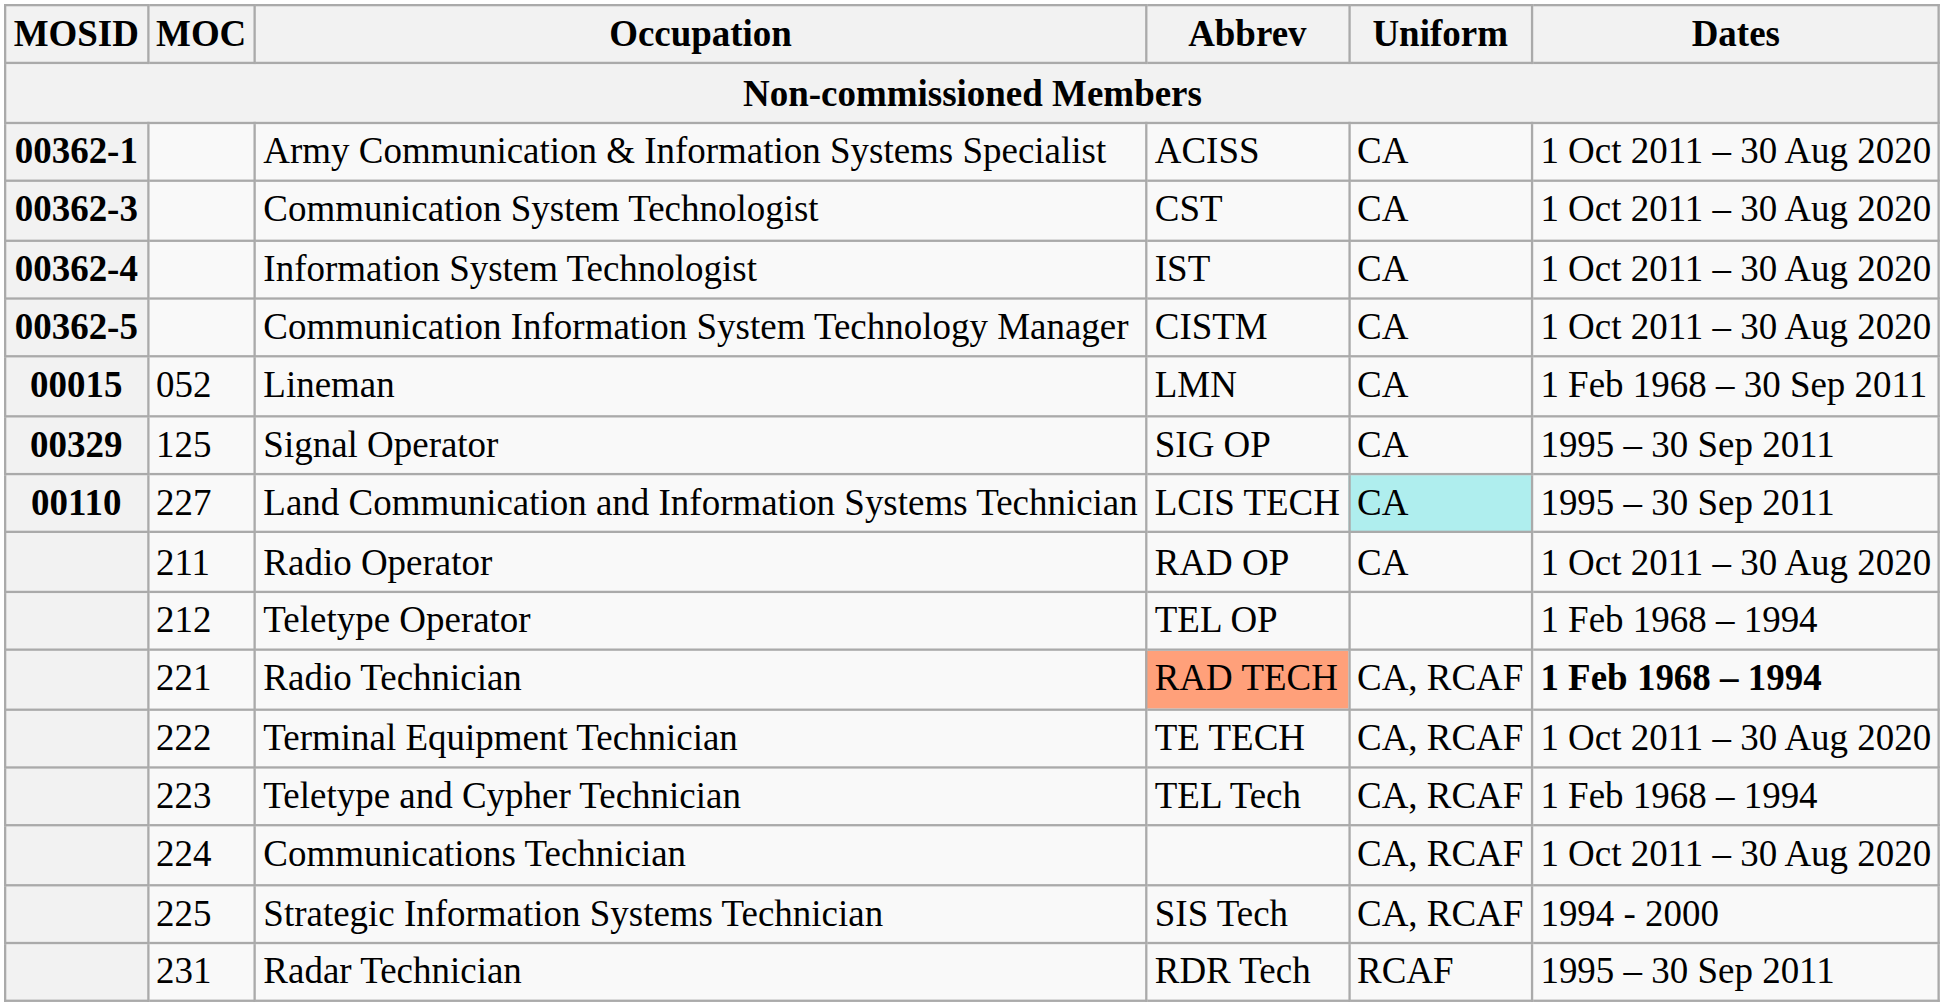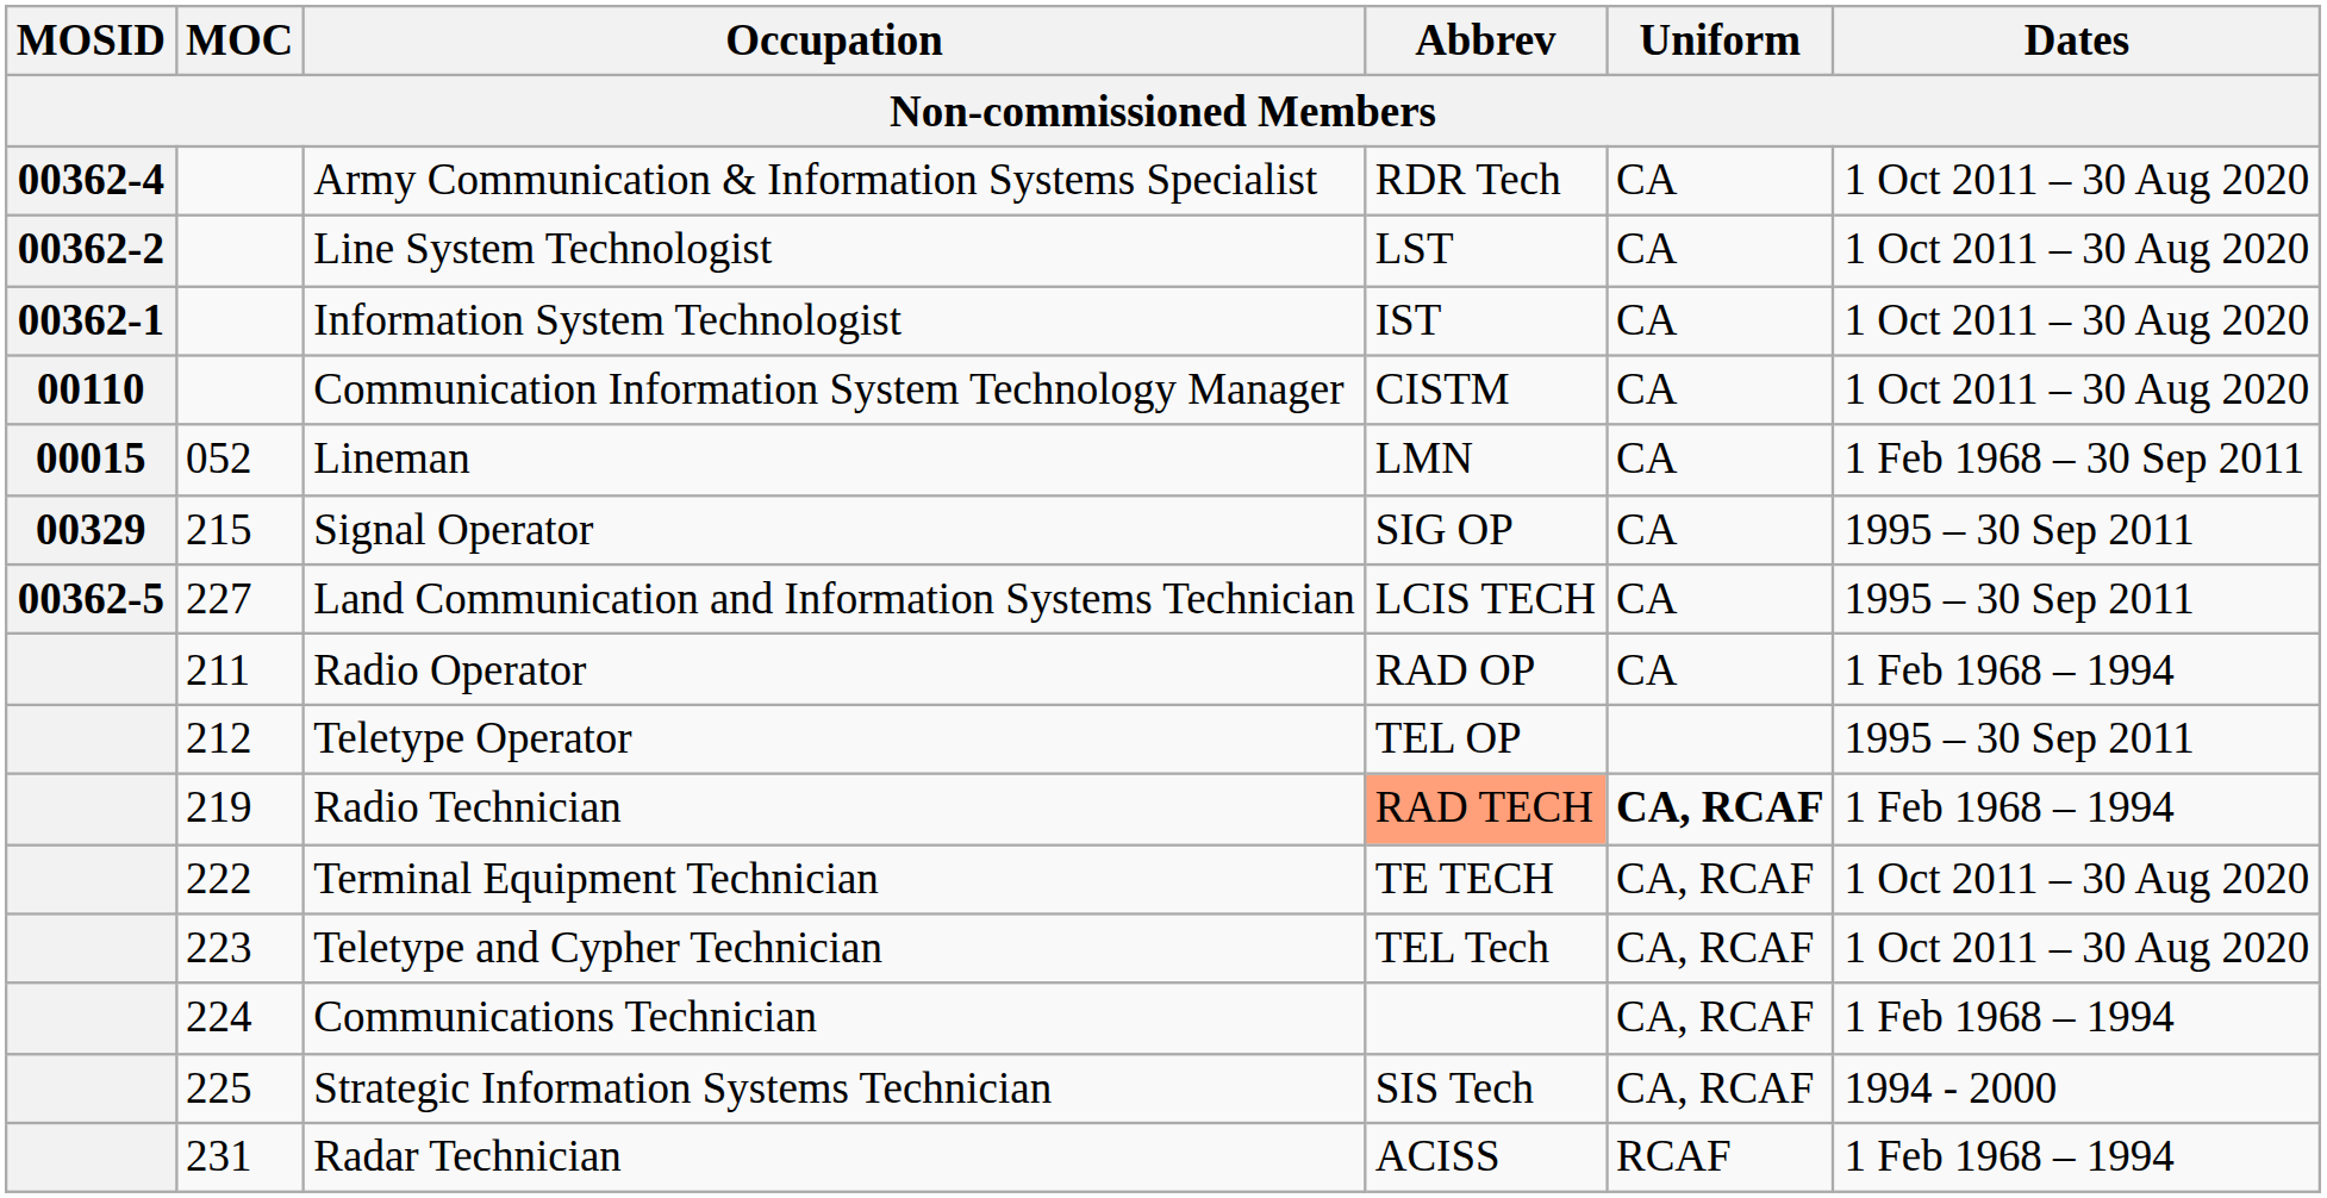 <table class=wikitable>
 <tr>
 <th scope=col>MOSID</th>
 <th scope=col>MOC</th>
 <th scope=col>Occupation</th>
 <th scope=col>Abbrev</th>
 <th scope=col>Uniform</th>
 <th scope=col>Dates</th>
 </tr>
 <tr>
 <th bgcolor="lightgray" colspan="6">Non-commissioned Members</th>
 </tr>
 <tr>
-<th>00362-1</th>
+<th>00362-4</th>
 <td></td>
 <td>Army Communication & Information Systems Specialist</td>
-<td>ACISS</td>
+<td>RDR Tech</td>
 <td>CA</td>
 <td>1 Oct 2011 – 30 Aug 2020</td>
 </tr>
 <tr>
-<th>00362-3</th>
+<th>00362-2</th>
 <td></td>
-<td>Communication System Technologist</td>
-<td>CST</td>
+<td>Line System Technologist</td>
+<td>LST</td>
 <td>CA</td>
 <td>1 Oct 2011 – 30 Aug 2020</td>
 </tr>
 <tr>
-<th>00362-4</th>
+<th>00362-1</th>
 <td></td>
 <td>Information System Technologist</td>
 <td>IST</td>
 <td>CA</td>
 <td>1 Oct 2011 – 30 Aug 2020</td>
 </tr>
 <tr>
-<th>00362-5</th>
+<th>00110</th>
 <td></td>
 <td>Communication Information System Technology Manager</td>
 <td>CISTM</td>
 <td>CA</td>
 <td>1 Oct 2011 – 30 Aug 2020</td>
 </tr>
 <tr>
 <th>00015</th>
 <td>052</td>
 <td>Lineman</td>
 <td>LMN</td>
 <td>CA</td>
 <td>1 Feb 1968 – 30 Sep 2011</td>
 </tr>
 <tr>
 <th>00329</th>
-<td>125</td>
+<td>215</td>
 <td>Signal Operator</td>
 <td>SIG OP</td>
 <td>CA</td>
 <td>1995 – 30 Sep 2011</td>
 </tr>
 <tr>
-<th>00110</th>
+<th>00362-5</th>
 <td>227</td>
 <td>Land Communication and Information Systems Technician</td>
 <td>LCIS TECH</td>
-<td style="background: paleturquoise;">CA</td>
+<td>CA</td>
 <td>1995 – 30 Sep 2011</td>
 </tr>
 <tr>
 <th></th>
 <td>211</td>
 <td>Radio Operator</td>
 <td>RAD OP</td>
 <td>CA</td>
-<td>1 Oct 2011 – 30 Aug 2020</td>
+<td>1 Feb 1968 – 1994</td>
 </tr>
 <tr>
 <th></th>
 <td>212</td>
 <td>Teletype Operator</td>
 <td>TEL OP</td>
 <td></td>
-<td>1 Feb 1968 – 1994</td>
+<td>1995 – 30 Sep 2011</td>
 </tr>
 <tr>
 <th></th>
-<td>221</td>
+<td>219</td>
 <td>Radio Technician</td>
 <td style="background: lightsalmon;">RAD TECH</td>
-<td>CA, RCAF</td>
-<td><strong>1 Feb 1968 – 1994</strong></td>
+<td><strong>CA, RCAF</strong></td>
+<td>1 Feb 1968 – 1994</td>
 </tr>
 <tr>
 <th></th>
 <td>222</td>
 <td>Terminal Equipment Technician</td>
 <td>TE TECH</td>
 <td>CA, RCAF</td>
 <td>1 Oct 2011 – 30 Aug 2020</td>
 </tr>
 <tr>
 <th></th>
 <td>223</td>
 <td>Teletype and Cypher Technician</td>
 <td>TEL Tech</td>
 <td>CA, RCAF</td>
-<td>1 Feb 1968 – 1994</td>
+<td>1 Oct 2011 – 30 Aug 2020</td>
 </tr>
 <tr>
 <th></th>
 <td>224</td>
 <td>Communications Technician</td>
 <td></td>
 <td>CA, RCAF</td>
-<td>1 Oct 2011 – 30 Aug 2020</td>
+<td>1 Feb 1968 – 1994</td>
 </tr>
 <tr>
 <th></th>
 <td>225</td>
 <td>Strategic Information Systems Technician</td>
 <td>SIS Tech</td>
 <td>CA, RCAF</td>
 <td>1994 - 2000</td>
 </tr>
 <tr>
 <th></th>
 <td>231</td>
 <td>Radar Technician</td>
-<td>RDR Tech</td>
+<td>ACISS</td>
 <td>RCAF</td>
-<td>1995 – 30 Sep 2011</td>
+<td>1 Feb 1968 – 1994</td>
 </tr>
 </table>
